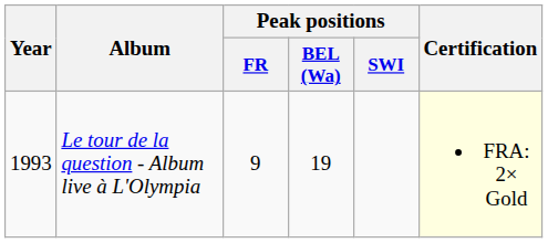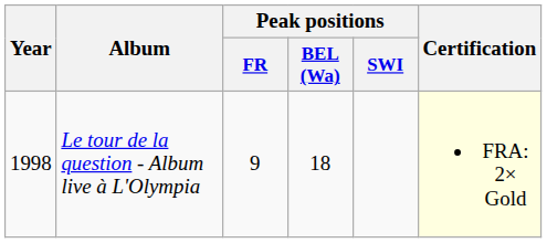 <table class="wikitable">
 <tr>
 <th align="center" rowspan="2" width="10">Year</th>
 <th align="center" rowspan="2" width="120">Album</th>
 <th align="center" colspan="3" width="20">Peak positions</th>
 <th align="center" rowspan="2" width="70">Certification</th>
 </tr>
 <tr>
 <th scope="col" style="width:3em;font-size:90%;"><a href='#'>FR</a><br></th>
 <th scope="col" style="width:3em;font-size:90%;"><a href='#'>BEL <br>(Wa)</a><br></th>
 <th scope="col" style="width:3em;font-size:90%;"><a href='#'>SWI</a><br></th>
 </tr>
 <tr>
-<td style="text-align:center;">1993</td>
+<td style="text-align:center;">1998</td>
 <td><em><a href='#'>Le tour de la question</a> - Album live à L'Olympia</em></td>
 <td style="text-align:center;">9</td>
-<td style="text-align:center;">19</td>
+<td style="text-align:center;">18</td>
 <td style="text-align:center;"></td>
 <td style="background: lightyellow; text-align:center;"><br><ul><li>FRA: 2× Gold </li></ul></td>
 </tr>
 </table>
